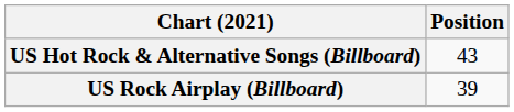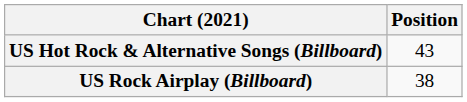 <table class="wikitable sortable plainrowheaders" style="text-align:center">
 <tr>
 <th scope="col">Chart (2021)</th>
 <th scope="col">Position</th>
 </tr>
 <tr>
 <th scope="row">US Hot Rock & Alternative Songs (<em>Billboard</em>)</th>
 <td>43</td>
 </tr>
 <tr>
 <th scope="row">US Rock Airplay (<em>Billboard</em>)</th>
-<td>39</td>
+<td>38</td>
 </tr>
 </table>
